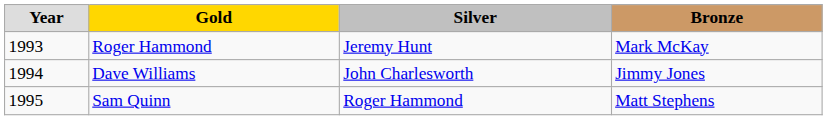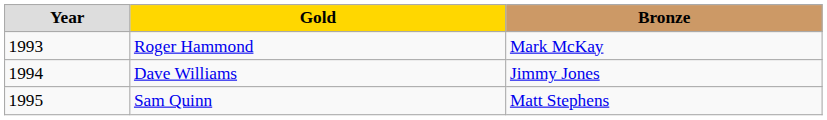 <table class="wikitable" style="width: 60%; text-align:left;">
 <tr>
 <td style="background:#DDDDDD; font-weight:bold; text-align:center;">Year</td>
 <td style="background:gold; font-weight:bold; text-align:center;">Gold</td>
-<td style="background:silver; font-weight:bold; text-align:center;">Silver</td>
 <td style="background:#cc9966; font-weight:bold; text-align:center;">Bronze</td>
 </tr>
 <tr>
 <td>1993</td>
 <td><a href='#'>Roger Hammond</a></td>
-<td><a href='#'>Jeremy Hunt</a></td>
 <td><a href='#'>Mark McKay</a></td>
 </tr>
 <tr>
 <td>1994</td>
 <td><a href='#'>Dave Williams</a></td>
-<td><a href='#'>John Charlesworth</a></td>
 <td><a href='#'>Jimmy Jones</a></td>
 </tr>
 <tr>
 <td>1995</td>
 <td><a href='#'>Sam Quinn</a></td>
-<td><a href='#'>Roger Hammond</a></td>
 <td><a href='#'>Matt Stephens</a></td>
 </tr>
 </table>
